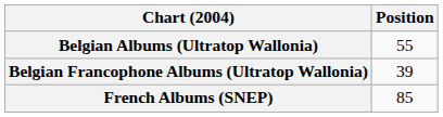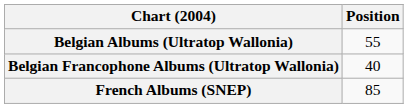 <table class="wikitable sortable plainrowheaders" style="text-align:center">
 <tr>
 <th scope="col">Chart (2004)</th>
 <th scope="col">Position</th>
 </tr>
 <tr>
 <th scope="row">Belgian Albums (Ultratop Wallonia)</th>
 <td>55</td>
 </tr>
 <tr>
 <th scope="row">Belgian Francophone Albums (Ultratop Wallonia)</th>
-<td>39</td>
+<td>40</td>
 </tr>
 <tr>
 <th scope="row">French Albums (SNEP)</th>
 <td>85</td>
 </tr>
 </table>
